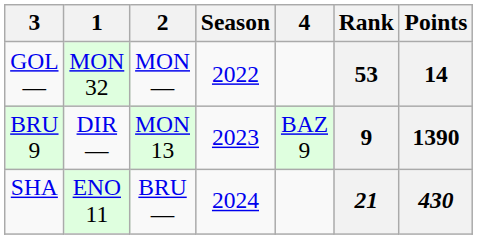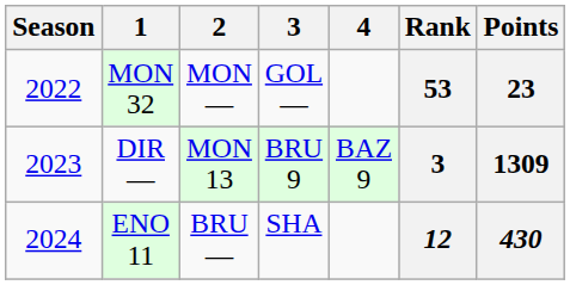 <table class="wikitable" style="text-align:center;">
 <tr>
-<th>3</th>
+<th>Season</th>
 <th>1</th>
 <th>2</th>
-<th>Season</th>
+<th>3</th>
 <th>4</th>
 <th>Rank</th>
 <th>Points</th>
 </tr>
 <tr>
-<td><a href='#'>GOL</a><br>—</td>
+<td><a href='#'>2022</a></td>
 <td bgcolor="#dfffdf"><a href='#'>MON</a><br>32</td>
 <td><a href='#'>MON</a><br>—</td>
-<td><a href='#'>2022</a></td>
+<td><a href='#'>GOL</a><br>—</td>
 <td></td>
 <th>53</th>
-<th>14</th>
+<th>23</th>
 </tr>
 <tr>
-<td bgcolor="#dfffdf"><a href='#'>BRU</a><br>9</td>
+<td><a href='#'>2023</a></td>
 <td><a href='#'>DIR</a><br>—</td>
 <td bgcolor="#dfffdf"><a href='#'>MON</a><br>13</td>
-<td><a href='#'>2023</a></td>
+<td bgcolor="#dfffdf"><a href='#'>BRU</a><br>9</td>
 <td bgcolor="#dfffdf"><a href='#'>BAZ</a><br>9</td>
-<th>9</th>
-<th>1390</th>
+<th>3</th>
+<th>1309</th>
 </tr>
 <tr>
-<td><a href='#'>SHA</a><br> </td>
+<td><a href='#'>2024</a></td>
 <td bgcolor="#dfffdf"><a href='#'>ENO</a><br>11</td>
 <td><a href='#'>BRU</a><br>—</td>
-<td><a href='#'>2024</a></td>
+<td><a href='#'>SHA</a><br> </td>
 <td></td>
-<th><em>21</em></th>
+<th><em>12</em></th>
 <th><em>430</em></th>
 </tr>
 </table>
